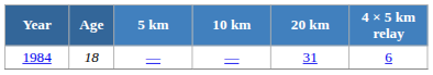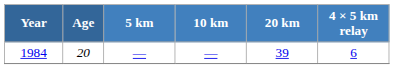 <table class="wikitable" style="font-size:95%; text-align:center; border:grey solid 1px; border-collapse:collapse; background:#ffffff;">
 <tr>
 <th style="background-color:#369; color:white; width:60px;"> Year </th>
 <th style="background-color:#369; color:white; width:40px;"> Age </th>
 <th style="background-color:#4180be; color:white; width:75px;"> 5 km </th>
 <th style="background-color:#4180be; color:white; width:75px;"> 10 km </th>
 <th style="background-color:#4180be; color:white; width:75px;"> 20 km </th>
 <th style="background-color:#4180be; color:white; width:75px;"> 4 × 5 km <br> relay </th>
 </tr>
 <tr>
 <td><a href='#'>1984</a></td>
-<td><em>18</em></td>
+<td><em>20</em></td>
 <td><a href='#'>—</a></td>
 <td><a href='#'>—</a></td>
-<td><a href='#'>31</a></td>
+<td><a href='#'>39</a></td>
 <td><a href='#'>6</a></td>
 </tr>
 <tr>
 </tr>
 </table>
